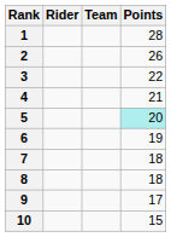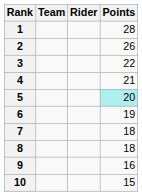 <table class="wikitable" margin-bottom:0;">
 <tr>
 <th scope="col">Rank</th>
+<th scope="col">Team</th>
 <th scope="col">Rider</th>
-<th scope="col">Team</th>
 <th scope="col">Points</th>
 </tr>
 <tr>
 <th scope="row">1</th>
+<td></td>
 <td> </td>
-<td></td>
 <td align="right">28</td>
 </tr>
 <tr>
 <th scope="row">2</th>
+<td></td>
 <td> </td>
-<td></td>
 <td align="right">26</td>
 </tr>
 <tr>
 <th scope="row">3</th>
 <td></td>
 <td></td>
 <td align="right">22</td>
 </tr>
 <tr>
 <th scope="row">4</th>
 <td></td>
 <td></td>
 <td align="right">21</td>
 </tr>
 <tr>
 <th scope="row">5</th>
 <td></td>
 <td></td>
 <td align="right" style="background: paleturquoise;">20</td>
 </tr>
 <tr>
 <th scope="row">6</th>
 <td></td>
 <td></td>
 <td align="right">19</td>
 </tr>
 <tr>
 <th scope="row">7</th>
 <td></td>
 <td></td>
 <td align="right">18</td>
 </tr>
 <tr>
 <th scope="row">8</th>
 <td></td>
 <td></td>
 <td align="right">18</td>
 </tr>
 <tr>
 <th scope="row">9</th>
 <td></td>
 <td></td>
-<td align="right">17</td>
+<td align="right">16</td>
 </tr>
 <tr>
 <th scope="row">10</th>
 <td></td>
 <td></td>
 <td align="right">15</td>
 </tr>
 </table>
